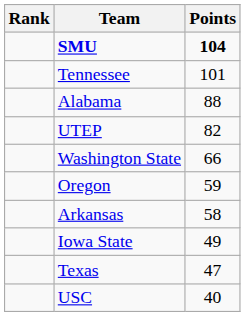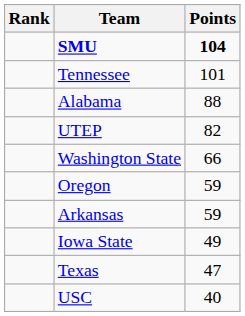 <table class="wikitable sortable" style="text-align:center">
 <tr>
 <th>Rank</th>
 <th>Team</th>
 <th>Points</th>
 </tr>
 <tr>
 <td></td>
 <td align="left"><strong><a href='#'>SMU</a></strong></td>
 <td><strong>104</strong></td>
 </tr>
 <tr>
 <td></td>
 <td align="left"><a href='#'>Tennessee</a></td>
 <td>101</td>
 </tr>
 <tr>
 <td></td>
 <td align="left"><a href='#'>Alabama</a></td>
 <td>88</td>
 </tr>
 <tr>
 <td></td>
 <td align="left"><a href='#'>UTEP</a></td>
 <td>82</td>
 </tr>
 <tr>
 <td></td>
 <td align="left"><a href='#'>Washington State</a></td>
 <td>66</td>
 </tr>
 <tr>
 <td></td>
 <td align="left"><a href='#'>Oregon</a></td>
 <td>59</td>
 </tr>
 <tr>
 <td></td>
 <td align="left"><a href='#'>Arkansas</a></td>
-<td>58</td>
+<td>59</td>
 </tr>
 <tr>
 <td></td>
 <td align="left"><a href='#'>Iowa State</a></td>
 <td>49</td>
 </tr>
 <tr>
 <td></td>
 <td align="left"><a href='#'>Texas</a></td>
 <td>47</td>
 </tr>
 <tr>
 <td></td>
 <td align="left"><a href='#'>USC</a></td>
 <td>40</td>
 </tr>
 </table>
